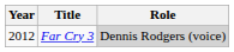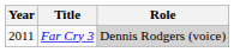 <table class="wikitable sortable">
 <tr>
 <th>Year</th>
 <th>Title</th>
 <th>Role</th>
 </tr>
 <tr>
-<td>2012</td>
+<td>2011</td>
 <td><em><a href='#'>Far Cry 3</a></em></td>
 <td style="background: lightgrey;">Dennis Rodgers (voice)</td>
 </tr>
 </table>
